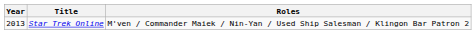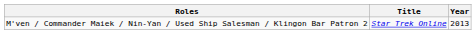 <table class="wikitable sortable">
 <tr>
+<th>Roles</th>
+<th>Title</th>
 <th>Year</th>
-<th>Title</th>
-<th>Roles</th>
 </tr>
 <tr>
+<td>M'ven / Commander Maiek / Nin-Yan / Used Ship Salesman / Klingon Bar Patron 2</td>
+<td><em><a href='#'>Star Trek Online</a></em></td>
 <td>2013</td>
-<td><em><a href='#'>Star Trek Online</a></em></td>
-<td>M'ven / Commander Maiek / Nin-Yan / Used Ship Salesman / Klingon Bar Patron 2</td>
 </tr>
 </table>
